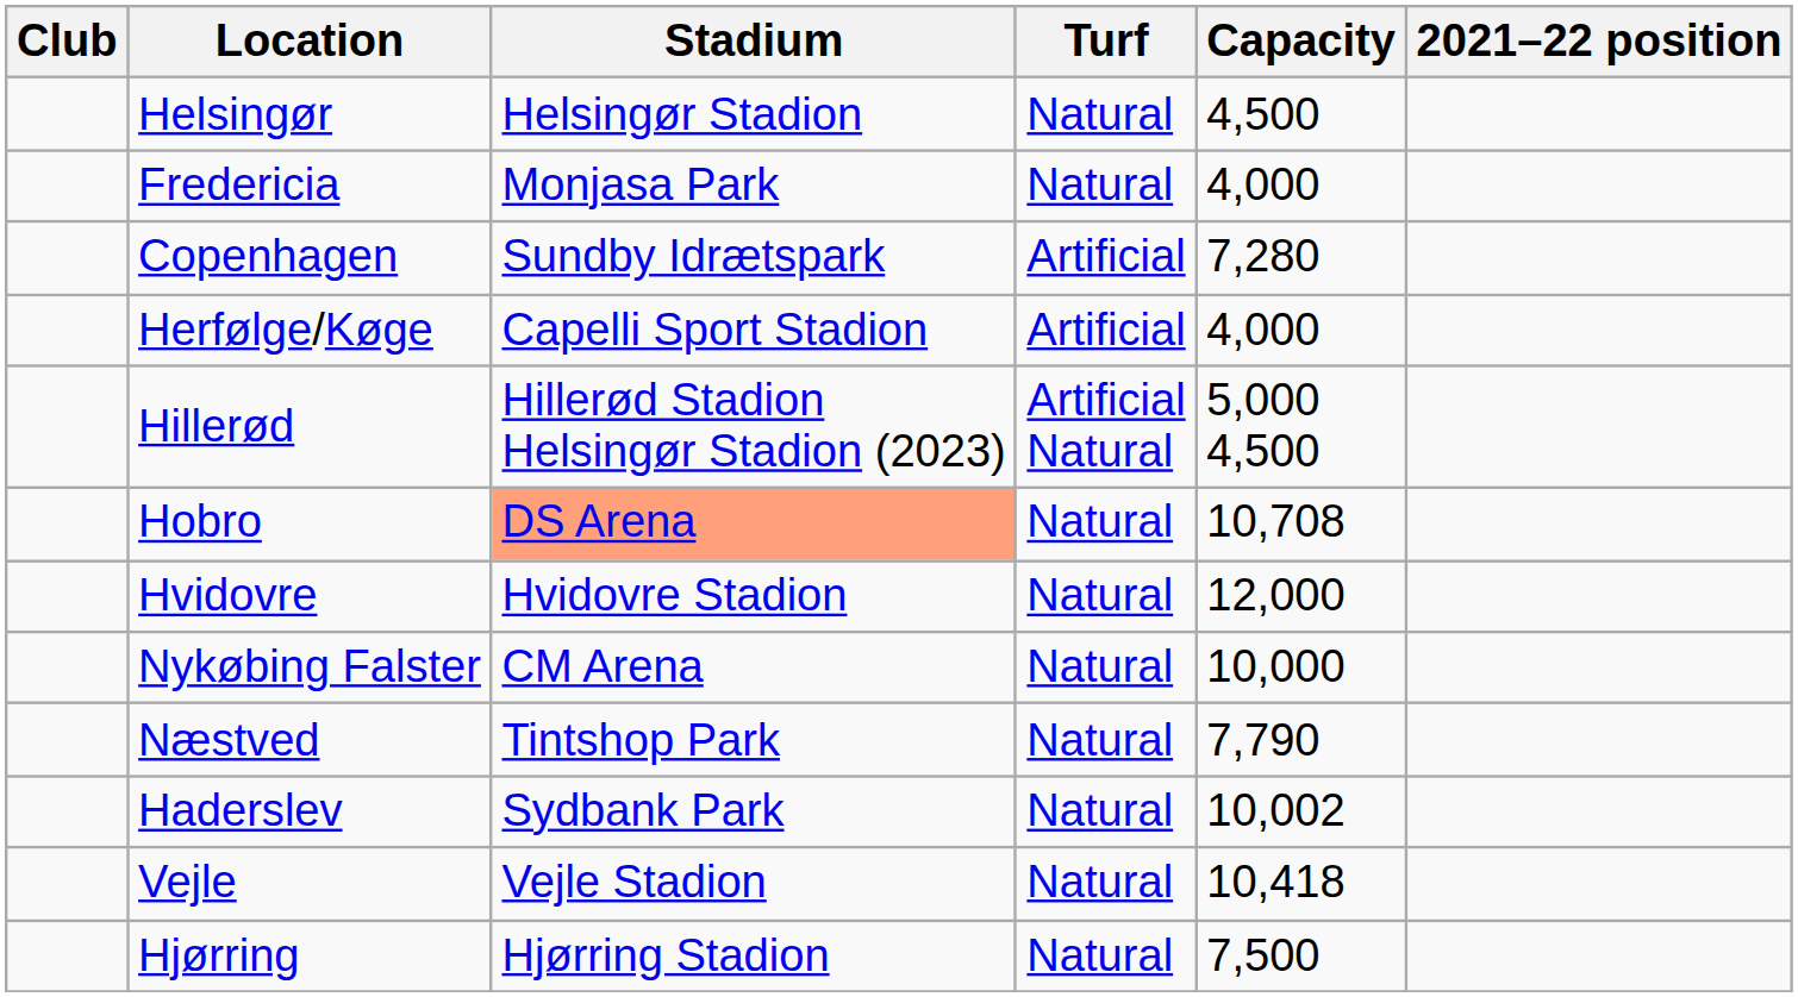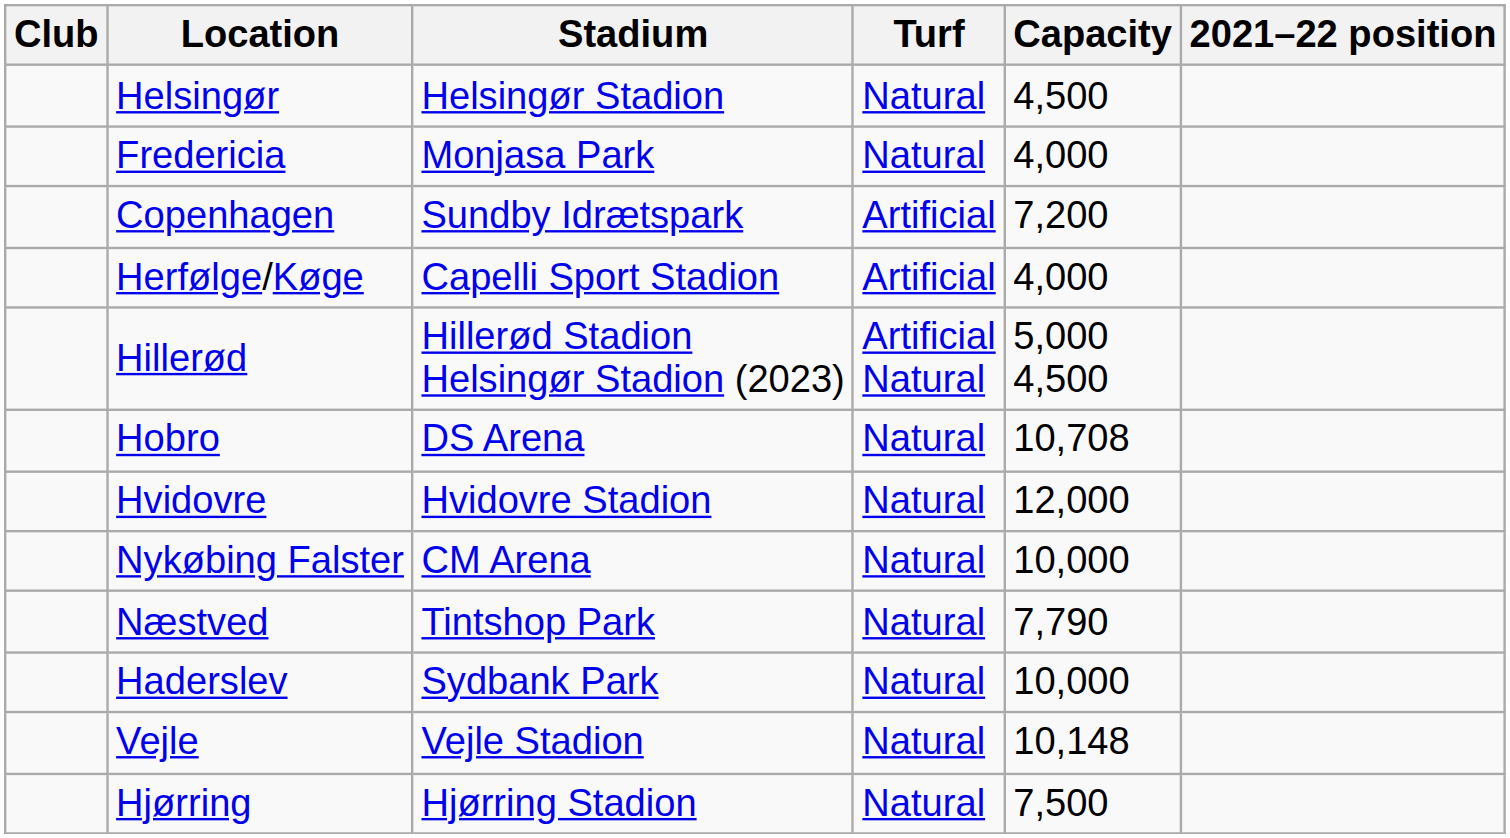 <table class="wikitable sortable">
 <tr>
 <th>Club</th>
 <th>Location</th>
 <th>Stadium</th>
 <th>Turf</th>
 <th>Capacity</th>
 <th>2021–22 position</th>
 </tr>
 <tr>
 <td></td>
 <td><a href='#'>Helsingør</a></td>
 <td><a href='#'>Helsingør Stadion</a></td>
 <td><a href='#'>Natural</a></td>
 <td>4,500</td>
 <td></td>
 </tr>
 <tr>
 <td></td>
 <td><a href='#'>Fredericia</a></td>
 <td><a href='#'>Monjasa Park</a></td>
 <td><a href='#'>Natural</a></td>
 <td>4,000</td>
 <td></td>
 </tr>
 <tr>
 <td></td>
 <td><a href='#'>Copenhagen</a></td>
 <td><a href='#'>Sundby Idrætspark</a></td>
 <td><a href='#'>Artificial</a></td>
-<td>7,280</td>
+<td>7,200</td>
 <td></td>
 </tr>
 <tr>
 <td></td>
 <td><a href='#'>Herfølge</a>/<a href='#'>Køge</a></td>
 <td><a href='#'>Capelli Sport Stadion</a></td>
 <td><a href='#'>Artificial</a></td>
 <td>4,000</td>
 <td></td>
 </tr>
 <tr>
 <td></td>
 <td><a href='#'>Hillerød</a></td>
 <td><a href='#'>Hillerød Stadion</a><br><a href='#'>Helsingør Stadion</a> (2023)</td>
 <td><a href='#'>Artificial</a><br><a href='#'>Natural</a></td>
 <td>5,000<br>4,500</td>
 <td></td>
 </tr>
 <tr>
 <td></td>
 <td><a href='#'>Hobro</a></td>
-<td style="background: lightsalmon;"><a href='#'>DS Arena</a></td>
+<td><a href='#'>DS Arena</a></td>
 <td><a href='#'>Natural</a></td>
 <td>10,708</td>
 <td></td>
 </tr>
 <tr>
 <td></td>
 <td><a href='#'>Hvidovre</a></td>
 <td><a href='#'>Hvidovre Stadion</a></td>
 <td><a href='#'>Natural</a></td>
 <td>12,000</td>
 <td></td>
 </tr>
 <tr>
 <td></td>
 <td><a href='#'>Nykøbing Falster</a></td>
 <td><a href='#'>CM Arena</a></td>
 <td><a href='#'>Natural</a></td>
 <td>10,000</td>
 <td></td>
 </tr>
 <tr>
 <td></td>
 <td><a href='#'>Næstved</a></td>
 <td><a href='#'>Tintshop Park</a></td>
 <td><a href='#'>Natural</a></td>
 <td>7,790</td>
 <td></td>
 </tr>
 <tr>
 <td></td>
 <td><a href='#'>Haderslev</a></td>
 <td><a href='#'>Sydbank Park</a></td>
 <td><a href='#'>Natural</a></td>
-<td>10,002</td>
+<td>10,000</td>
 <td></td>
 </tr>
 <tr>
 <td></td>
 <td><a href='#'>Vejle</a></td>
 <td><a href='#'>Vejle Stadion</a></td>
 <td><a href='#'>Natural</a></td>
-<td>10,418</td>
+<td>10,148</td>
 <td></td>
 </tr>
 <tr>
 <td></td>
 <td><a href='#'>Hjørring</a></td>
 <td><a href='#'>Hjørring Stadion</a></td>
 <td><a href='#'>Natural</a></td>
 <td>7,500</td>
 <td></td>
 </tr>
 </table>
